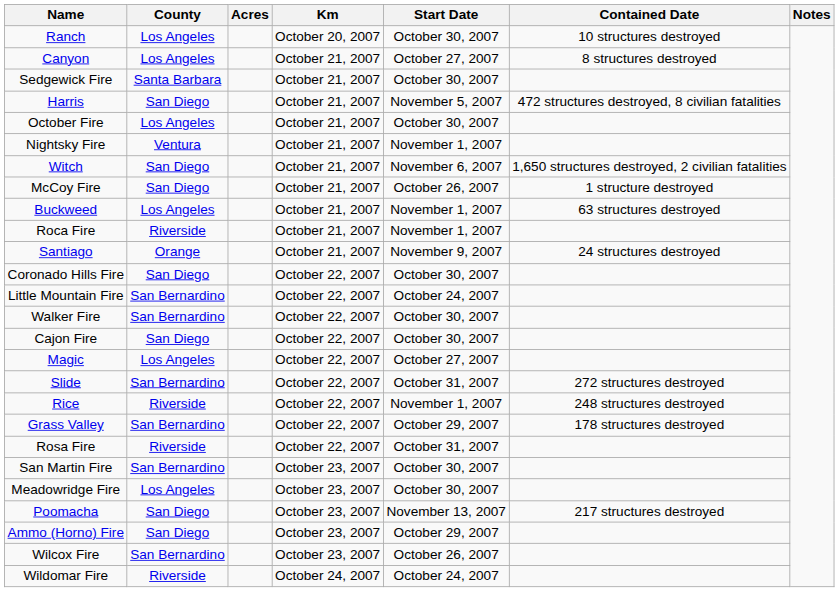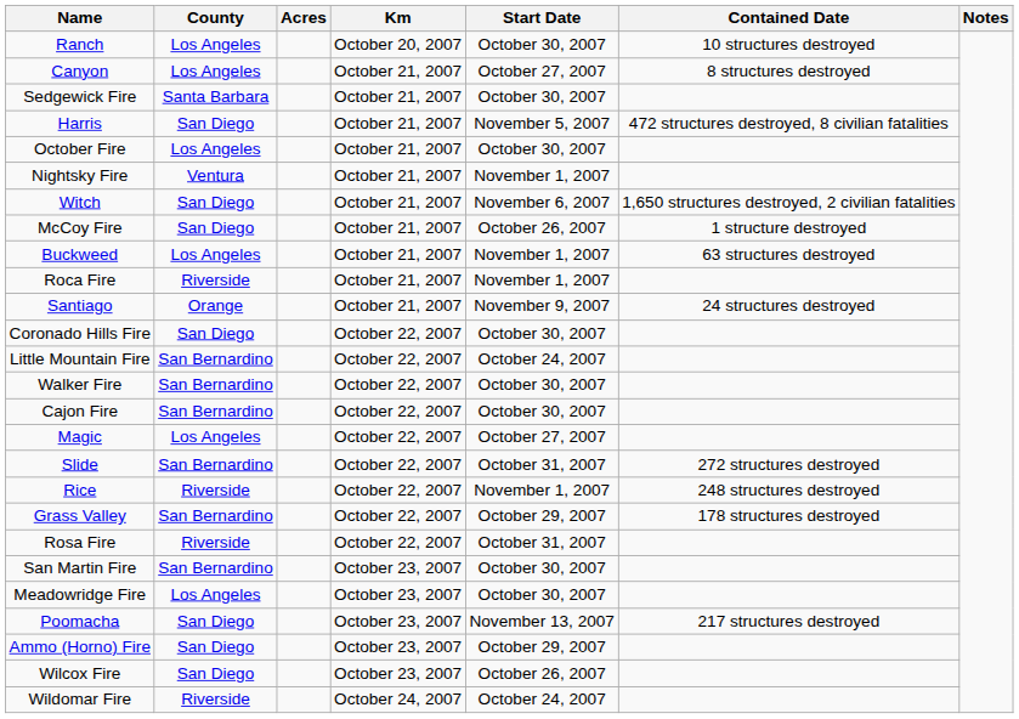 <table class="wikitable sortable" style="text-align:center;">
 <tr>
 <th>Name</th>
 <th>County</th>
 <th>Acres</th>
 <th>Km</th>
 <th>Start Date</th>
 <th>Contained Date</th>
 <th>Notes</th>
 </tr>
 <tr>
 <td><a href='#'>Ranch</a></td>
 <td><a href='#'>Los Angeles</a></td>
 <td></td>
 <td>October 20, 2007</td>
 <td>October 30, 2007</td>
 <td>10 structures destroyed</td>
 </tr>
 <tr>
 <td><a href='#'>Canyon</a></td>
 <td><a href='#'>Los Angeles</a></td>
 <td></td>
 <td>October 21, 2007</td>
 <td>October 27, 2007</td>
 <td>8 structures destroyed</td>
 </tr>
 <tr>
 <td>Sedgewick Fire</td>
 <td><a href='#'>Santa Barbara</a></td>
 <td></td>
 <td>October 21, 2007</td>
 <td>October 30, 2007</td>
 <td></td>
 </tr>
 <tr>
 <td><a href='#'>Harris</a></td>
 <td><a href='#'>San Diego</a></td>
 <td></td>
 <td>October 21, 2007</td>
 <td>November 5, 2007</td>
 <td>472 structures destroyed, 8 civilian fatalities</td>
 </tr>
 <tr>
 <td>October Fire</td>
 <td><a href='#'>Los Angeles</a></td>
 <td></td>
 <td>October 21, 2007</td>
 <td>October 30, 2007</td>
 <td></td>
 </tr>
 <tr>
 <td>Nightsky Fire</td>
 <td><a href='#'>Ventura</a></td>
 <td></td>
 <td>October 21, 2007</td>
 <td>November 1, 2007</td>
 <td></td>
 </tr>
 <tr>
 <td><a href='#'>Witch</a></td>
 <td><a href='#'>San Diego</a></td>
 <td></td>
 <td>October 21, 2007</td>
 <td>November 6, 2007</td>
 <td>1,650 structures destroyed, 2 civilian fatalities</td>
 </tr>
 <tr>
 <td>McCoy Fire</td>
 <td><a href='#'>San Diego</a></td>
 <td></td>
 <td>October 21, 2007</td>
 <td>October 26, 2007</td>
 <td>1 structure destroyed</td>
 </tr>
 <tr>
 <td><a href='#'>Buckweed</a></td>
 <td><a href='#'>Los Angeles</a></td>
 <td></td>
 <td>October 21, 2007</td>
 <td>November 1, 2007</td>
 <td>63 structures destroyed</td>
 </tr>
 <tr>
 <td>Roca Fire</td>
 <td><a href='#'>Riverside</a></td>
 <td></td>
 <td>October 21, 2007</td>
 <td>November 1, 2007</td>
 <td></td>
 </tr>
 <tr>
 <td><a href='#'>Santiago</a></td>
 <td><a href='#'>Orange</a></td>
 <td></td>
 <td>October 21, 2007</td>
 <td>November 9, 2007</td>
 <td>24 structures destroyed</td>
 </tr>
 <tr>
 <td>Coronado Hills Fire</td>
 <td><a href='#'>San Diego</a></td>
 <td></td>
 <td>October 22, 2007</td>
 <td>October 30, 2007</td>
 <td></td>
 </tr>
 <tr>
 <td>Little Mountain Fire</td>
 <td><a href='#'>San Bernardino</a></td>
 <td></td>
 <td>October 22, 2007</td>
 <td>October 24, 2007</td>
 <td></td>
 </tr>
 <tr>
 <td>Walker Fire</td>
 <td><a href='#'>San Bernardino</a></td>
 <td></td>
 <td>October 22, 2007</td>
 <td>October 30, 2007</td>
 <td></td>
 </tr>
 <tr>
 <td>Cajon Fire</td>
-<td><a href='#'>San Diego</a></td>
+<td><a href='#'>San Bernardino</a></td>
 <td></td>
 <td>October 22, 2007</td>
 <td>October 30, 2007</td>
 <td></td>
 </tr>
 <tr>
 <td><a href='#'>Magic</a></td>
 <td><a href='#'>Los Angeles</a></td>
 <td></td>
 <td>October 22, 2007</td>
 <td>October 27, 2007</td>
 <td></td>
 </tr>
 <tr>
 <td><a href='#'>Slide</a></td>
 <td><a href='#'>San Bernardino</a></td>
 <td></td>
 <td>October 22, 2007</td>
 <td>October 31, 2007</td>
 <td>272 structures destroyed</td>
 </tr>
 <tr>
 <td><a href='#'>Rice</a></td>
 <td><a href='#'>Riverside</a></td>
 <td></td>
 <td>October 22, 2007</td>
 <td>November 1, 2007</td>
 <td>248 structures destroyed</td>
 </tr>
 <tr>
 <td><a href='#'>Grass Valley</a></td>
 <td><a href='#'>San Bernardino</a></td>
 <td></td>
 <td>October 22, 2007</td>
 <td>October 29, 2007</td>
 <td>178 structures destroyed</td>
 </tr>
 <tr>
 <td>Rosa Fire</td>
 <td><a href='#'>Riverside</a></td>
 <td></td>
 <td>October 22, 2007</td>
 <td>October 31, 2007</td>
 <td></td>
 </tr>
 <tr>
 <td>San Martin Fire</td>
 <td><a href='#'>San Bernardino</a></td>
 <td></td>
 <td>October 23, 2007</td>
 <td>October 30, 2007</td>
 <td></td>
 </tr>
 <tr>
 <td>Meadowridge Fire</td>
 <td><a href='#'>Los Angeles</a></td>
 <td></td>
 <td>October 23, 2007</td>
 <td>October 30, 2007</td>
 <td></td>
 </tr>
 <tr>
 <td><a href='#'>Poomacha</a></td>
 <td><a href='#'>San Diego</a></td>
 <td></td>
 <td>October 23, 2007</td>
 <td>November 13, 2007</td>
 <td>217 structures destroyed</td>
 </tr>
 <tr>
 <td><a href='#'>Ammo (Horno) Fire</a></td>
 <td><a href='#'>San Diego</a></td>
 <td></td>
 <td>October 23, 2007</td>
 <td>October 29, 2007</td>
 <td></td>
 </tr>
 <tr>
 <td>Wilcox Fire</td>
-<td><a href='#'>San Bernardino</a></td>
+<td><a href='#'>San Diego</a></td>
 <td></td>
 <td>October 23, 2007</td>
 <td>October 26, 2007</td>
 <td></td>
 </tr>
 <tr>
 <td>Wildomar Fire</td>
 <td><a href='#'>Riverside</a></td>
 <td></td>
 <td>October 24, 2007</td>
 <td>October 24, 2007</td>
 <td></td>
 </tr>
 </table>
